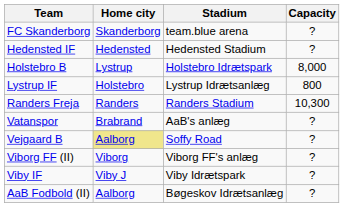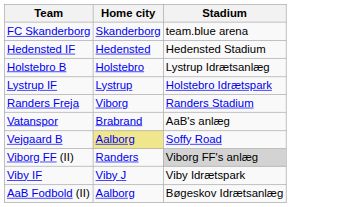 <table class="wikitable sortable">
 <tr>
 <th>Team</th>
 <th>Home city</th>
 <th>Stadium</th>
-<th>Capacity</th>
 </tr>
 <tr>
 <td><a href='#'>FC Skanderborg</a></td>
 <td><a href='#'>Skanderborg</a></td>
 <td>team.blue arena</td>
-<td align=center>?</td>
 </tr>
 <tr>
 <td><a href='#'>Hedensted IF</a></td>
 <td><a href='#'>Hedensted</a></td>
 <td>Hedensted Stadium</td>
-<td align=center>?</td>
 </tr>
 <tr>
 <td><a href='#'>Holstebro B</a></td>
-<td><a href='#'>Lystrup</a></td>
-<td><a href='#'>Holstebro Idrætspark</a></td>
-<td align=center>8,000</td>
+<td><a href='#'>Holstebro</a></td>
+<td>Lystrup Idrætsanlæg</td>
 </tr>
 <tr>
 <td><a href='#'>Lystrup IF</a></td>
-<td><a href='#'>Holstebro</a></td>
-<td>Lystrup Idrætsanlæg</td>
-<td align=center>800</td>
+<td><a href='#'>Lystrup</a></td>
+<td><a href='#'>Holstebro Idrætspark</a></td>
 </tr>
 <tr>
 <td><a href='#'>Randers Freja</a></td>
-<td><a href='#'>Randers</a></td>
+<td><a href='#'>Viborg</a></td>
 <td><a href='#'>Randers Stadium</a></td>
-<td align=center>10,300</td>
 </tr>
 <tr>
 <td><a href='#'>Vatanspor</a></td>
 <td><a href='#'>Brabrand</a></td>
 <td>AaB's anlæg</td>
-<td align=center>?</td>
 </tr>
 <tr>
 <td><a href='#'>Vejgaard B</a></td>
 <td style="background: khaki;"><a href='#'>Aalborg</a></td>
 <td><a href='#'>Soffy Road</a></td>
-<td align=center>?</td>
 </tr>
 <tr>
 <td><a href='#'>Viborg FF</a> (II)</td>
-<td><a href='#'>Viborg</a></td>
-<td>Viborg FF's anlæg</td>
-<td align=center>?</td>
+<td><a href='#'>Randers</a></td>
+<td style="background: lightgrey;">Viborg FF's anlæg</td>
 </tr>
 <tr>
 <td><a href='#'>Viby IF</a></td>
 <td><a href='#'>Viby J</a></td>
 <td>Viby Idrætspark</td>
-<td align=center>?</td>
 </tr>
 <tr>
 <td><a href='#'>AaB Fodbold</a> (II)</td>
 <td><a href='#'>Aalborg</a></td>
 <td>Bøgeskov Idrætsanlæg</td>
-<td align=center>?</td>
 </tr>
 </table>
